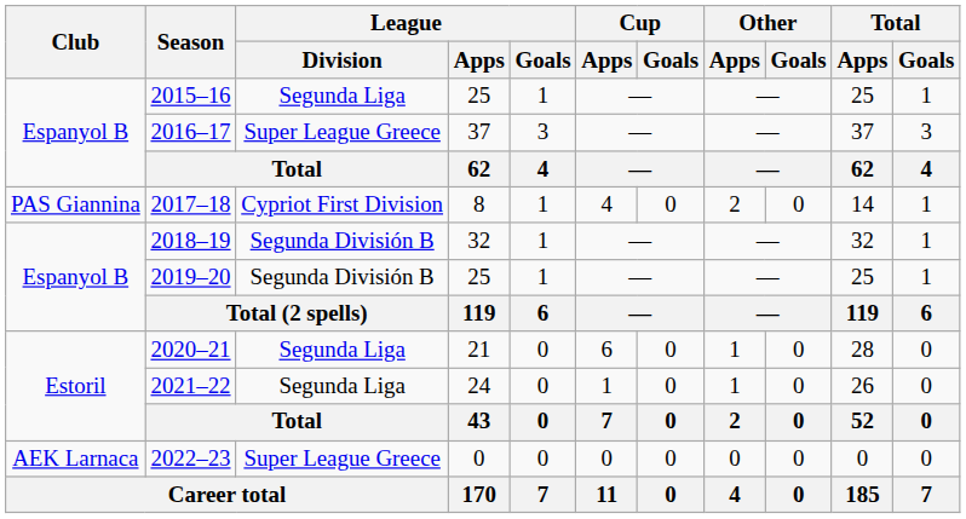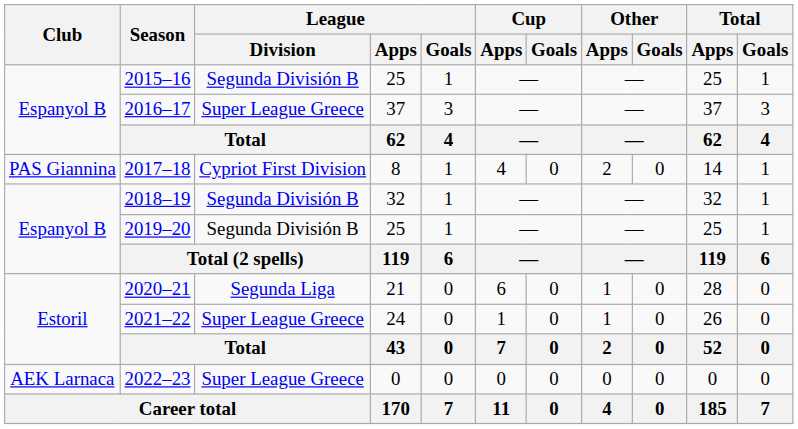 <table class="wikitable" style="text-align: center;">
 <tr>
 <th rowspan="2">Club</th>
 <th rowspan="2">Season</th>
 <th colspan="3">League</th>
 <th colspan="2">Cup</th>
 <th colspan="2">Other</th>
 <th colspan="2">Total</th>
 </tr>
 <tr>
 <th>Division</th>
 <th>Apps</th>
 <th>Goals</th>
 <th>Apps</th>
 <th>Goals</th>
 <th>Apps</th>
 <th>Goals</th>
 <th>Apps</th>
 <th>Goals</th>
 </tr>
 <tr>
 <td rowspan="3"><a href='#'>Espanyol B</a></td>
 <td><a href='#'>2015–16</a></td>
-<td><a href='#'>Segunda Liga</a></td>
+<td><a href='#'>Segunda División B</a></td>
 <td>25</td>
 <td>1</td>
 <td colspan="2">—</td>
 <td colspan="2">—</td>
 <td>25</td>
 <td>1</td>
 </tr>
 <tr>
 <td><a href='#'>2016–17</a></td>
 <td><a href='#'>Super League Greece</a></td>
 <td>37</td>
 <td>3</td>
 <td colspan="2">—</td>
 <td colspan="2">—</td>
 <td>37</td>
 <td>3</td>
 </tr>
 <tr>
 <th colspan="2">Total</th>
 <th>62</th>
 <th>4</th>
 <th colspan="2">—</th>
 <th colspan="2">—</th>
 <th>62</th>
 <th>4</th>
 </tr>
 <tr>
 <td rowspan="1"><a href='#'>PAS Giannina</a></td>
 <td><a href='#'>2017–18</a></td>
 <td><a href='#'>Cypriot First Division</a></td>
 <td>8</td>
 <td>1</td>
 <td>4</td>
 <td>0</td>
 <td>2</td>
 <td>0</td>
 <td>14</td>
 <td>1</td>
 </tr>
 <tr>
 <td rowspan="3"><a href='#'>Espanyol B</a></td>
 <td><a href='#'>2018–19</a></td>
 <td><a href='#'>Segunda División B</a></td>
 <td>32</td>
 <td>1</td>
 <td colspan="2">—</td>
 <td colspan="2">—</td>
 <td>32</td>
 <td>1</td>
 </tr>
 <tr>
 <td><a href='#'>2019–20</a></td>
 <td>Segunda División B</td>
 <td>25</td>
 <td>1</td>
 <td colspan="2">—</td>
 <td colspan="2">—</td>
 <td>25</td>
 <td>1</td>
 </tr>
 <tr>
 <th colspan="2">Total (2 spells)</th>
 <th>119</th>
 <th>6</th>
 <th colspan="2">—</th>
 <th colspan="2">—</th>
 <th>119</th>
 <th>6</th>
 </tr>
 <tr>
 <td rowspan="3"><a href='#'>Estoril</a></td>
 <td><a href='#'>2020–21</a></td>
 <td><a href='#'>Segunda Liga</a></td>
 <td>21</td>
 <td>0</td>
 <td>6</td>
 <td>0</td>
 <td>1</td>
 <td>0</td>
 <td>28</td>
 <td>0</td>
 </tr>
 <tr>
 <td><a href='#'>2021–22</a></td>
-<td>Segunda Liga</td>
+<td><a href='#'>Super League Greece</a></td>
 <td>24</td>
 <td>0</td>
 <td>1</td>
 <td>0</td>
 <td>1</td>
 <td>0</td>
 <td>26</td>
 <td>0</td>
 </tr>
 <tr>
 <th colspan="2">Total</th>
 <th>43</th>
 <th>0</th>
 <th>7</th>
 <th>0</th>
 <th>2</th>
 <th>0</th>
 <th>52</th>
 <th>0</th>
 </tr>
 <tr>
 <td rowspan="1"><a href='#'>AEK Larnaca</a></td>
 <td><a href='#'>2022–23</a></td>
 <td><a href='#'>Super League Greece</a></td>
 <td>0</td>
 <td>0</td>
 <td>0</td>
 <td>0</td>
 <td>0</td>
 <td>0</td>
 <td>0</td>
 <td>0</td>
 </tr>
 <tr>
 <th colspan="3">Career total</th>
 <th>170</th>
 <th>7</th>
 <th>11</th>
 <th>0</th>
 <th>4</th>
 <th>0</th>
 <th>185</th>
 <th>7</th>
 </tr>
 </table>
